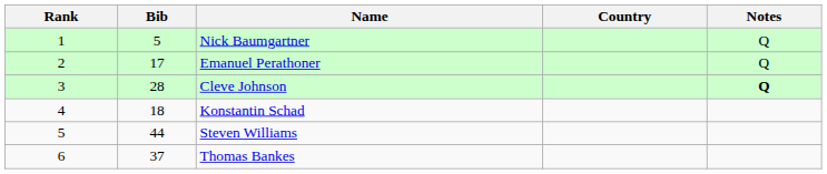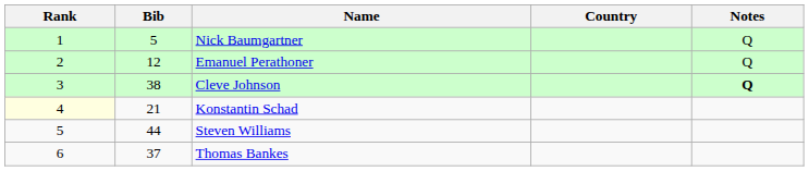 <table class="wikitable" style="text-align:center;" width=70%>
 <tr>
 <th>Rank</th>
 <th>Bib</th>
 <th>Name</th>
 <th>Country</th>
 <th>Notes</th>
 </tr>
 <tr bgcolor="#ccffcc">
 <td>1</td>
 <td>5</td>
 <td align=left><a href='#'>Nick Baumgartner</a></td>
 <td align=left></td>
 <td>Q</td>
 </tr>
 <tr bgcolor="#ccffcc">
 <td>2</td>
-<td>17</td>
+<td>12</td>
 <td align=left><a href='#'>Emanuel Perathoner</a></td>
 <td align=left></td>
 <td>Q</td>
 </tr>
 <tr bgcolor="#ccffcc">
 <td>3</td>
-<td>28</td>
+<td>38</td>
 <td align=left><a href='#'>Cleve Johnson</a></td>
 <td align=left></td>
 <td><strong>Q</strong></td>
 </tr>
 <tr>
-<td>4</td>
-<td>18</td>
+<td style="background: lightyellow;">4</td>
+<td>21</td>
 <td align=left><a href='#'>Konstantin Schad</a></td>
 <td align=left></td>
 <td></td>
 </tr>
 <tr>
 <td>5</td>
 <td>44</td>
 <td align=left><a href='#'>Steven Williams</a></td>
 <td align=left></td>
 <td></td>
 </tr>
 <tr>
 <td>6</td>
 <td>37</td>
 <td align=left><a href='#'>Thomas Bankes</a></td>
 <td align=left></td>
 <td></td>
 </tr>
 </table>
